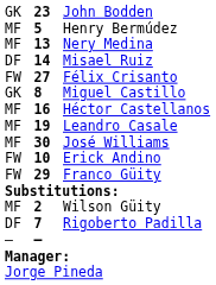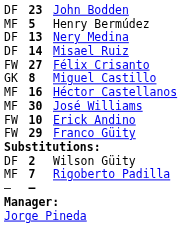 <table style = "font-size: 90%" cellspacing = "0" cellpadding = "0">
 <tr>
 <td colspan = 4></td>
 </tr>
 <tr>
 <th style="width:25px;"></th>
 <th style="width:25px;"></th>
 </tr>
 <tr>
-<td>GK</td>
+<td>DF</td>
 <td><strong>23</strong></td>
 <td> <a href='#'>John Bodden</a></td>
 </tr>
 <tr>
 <td>MF</td>
 <td><strong>5</strong></td>
 <td> Henry Bermúdez</td>
 </tr>
 <tr>
-<td>MF</td>
+<td>DF</td>
 <td><strong>13</strong></td>
 <td> <a href='#'>Nery Medina</a></td>
 </tr>
 <tr>
 <td>DF</td>
 <td><strong>14</strong></td>
 <td> <a href='#'>Misael Ruiz</a></td>
 </tr>
 <tr>
 <td>FW</td>
 <td><strong>27</strong></td>
 <td> <a href='#'>Félix Crisanto</a></td>
 </tr>
 <tr>
 <td>GK</td>
 <td><strong>8</strong></td>
 <td> <a href='#'>Miguel Castillo</a></td>
 <td></td>
 <td></td>
 </tr>
 <tr>
 <td>MF</td>
 <td><strong>16</strong></td>
 <td> <a href='#'>Héctor Castellanos</a></td>
 </tr>
 <tr>
 <td>MF</td>
-<td><strong>19</strong></td>
-<td> <a href='#'>Leandro Casale</a></td>
-<td></td>
-<td></td>
-</tr>
-<tr>
-<td>MF</td>
 <td><strong>30</strong></td>
 <td> <a href='#'>José Williams</a></td>
 </tr>
 <tr>
 <td>FW</td>
 <td><strong>10</strong></td>
 <td> <a href='#'>Erick Andino</a></td>
 </tr>
 <tr>
 <td>FW</td>
 <td><strong>29</strong></td>
 <td> <a href='#'>Franco Güity</a></td>
 </tr>
 <tr>
 <td colspan = 3><strong>Substitutions:</strong></td>
 </tr>
 <tr>
-<td>MF</td>
+<td>DF</td>
 <td><strong>2</strong></td>
 <td> Wilson Güity</td>
 <td></td>
 <td></td>
 </tr>
 <tr>
-<td>DF</td>
+<td>MF</td>
 <td><strong>7</strong></td>
 <td> <a href='#'>Rigoberto Padilla</a></td>
 <td></td>
 <td></td>
 </tr>
 <tr>
 <td>–</td>
 <td><strong>–</strong></td>
 <td></td>
 </tr>
 <tr>
 <td colspan = 3><strong>Manager:</strong></td>
 </tr>
 <tr>
 <td colspan = 3> <a href='#'>Jorge Pineda</a></td>
 </tr>
 </table>
